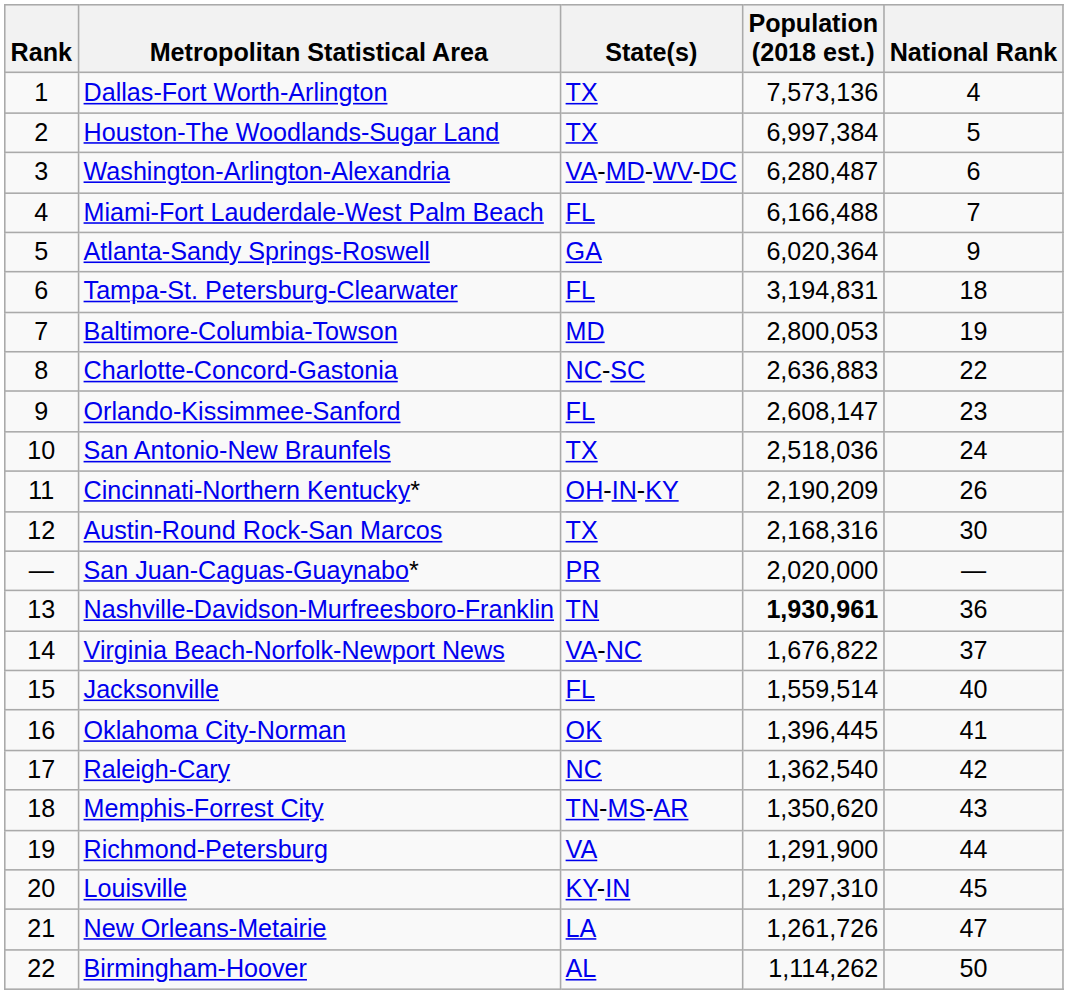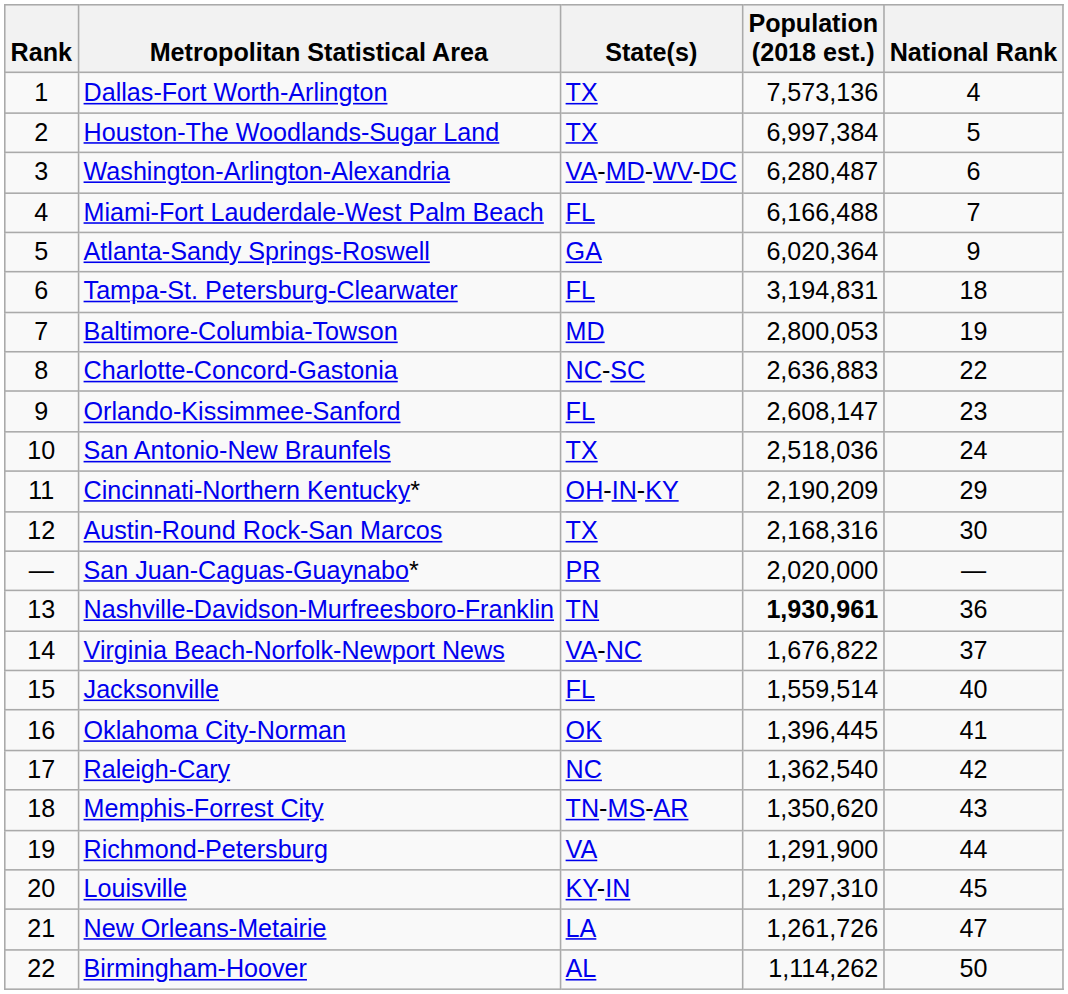 <table class="wikitable sortable">
 <tr>
 <th valign=bottom>Rank</th>
 <th valign=bottom>Metropolitan Statistical Area</th>
 <th valign=bottom>State(s)</th>
 <th valign=bottom>Population<br>(2018 est.)</th>
 <th valign=bottom>National Rank</th>
 </tr>
 <tr>
 <td align=center>1</td>
 <td><a href='#'>Dallas-Fort Worth-Arlington</a></td>
 <td><a href='#'>TX</a></td>
 <td align=right>7,573,136</td>
 <td align=center>4</td>
 </tr>
 <tr>
 <td align=center>2</td>
 <td><a href='#'>Houston-The Woodlands-Sugar Land</a></td>
 <td><a href='#'>TX</a></td>
 <td align=right>6,997,384</td>
 <td align=center>5</td>
 </tr>
 <tr>
 <td align=center>3</td>
 <td><a href='#'>Washington-Arlington-Alexandria</a></td>
 <td><a href='#'>VA</a>-<a href='#'>MD</a>-<a href='#'>WV</a>-<a href='#'>DC</a></td>
 <td align=right>6,280,487</td>
 <td align=center>6</td>
 </tr>
 <tr>
 <td align=center>4</td>
 <td><a href='#'>Miami-Fort Lauderdale-West Palm Beach</a></td>
 <td><a href='#'>FL</a></td>
 <td align=right>6,166,488</td>
 <td align=center>7</td>
 </tr>
 <tr>
 <td align=center>5</td>
 <td><a href='#'>Atlanta-Sandy Springs-Roswell</a></td>
 <td><a href='#'>GA</a></td>
 <td align=right>6,020,364</td>
 <td align=center>9</td>
 </tr>
 <tr>
 <td align=center>6</td>
 <td><a href='#'>Tampa-St. Petersburg-Clearwater</a></td>
 <td><a href='#'>FL</a></td>
 <td align=right>3,194,831</td>
 <td align=center>18</td>
 </tr>
 <tr>
 <td align=center>7</td>
 <td><a href='#'>Baltimore-Columbia-Towson</a></td>
 <td><a href='#'>MD</a></td>
 <td align=right>2,800,053</td>
 <td align=center>19</td>
 </tr>
 <tr>
 <td align=center>8</td>
 <td><a href='#'>Charlotte-Concord-Gastonia</a></td>
 <td><a href='#'>NC</a>-<a href='#'>SC</a></td>
 <td align=right>2,636,883</td>
 <td align=center>22</td>
 </tr>
 <tr>
 <td align=center>9</td>
 <td><a href='#'>Orlando-Kissimmee-Sanford</a></td>
 <td><a href='#'>FL</a></td>
 <td align=right>2,608,147</td>
 <td align=center>23</td>
 </tr>
 <tr>
 <td align=center>10</td>
 <td><a href='#'>San Antonio-New Braunfels</a></td>
 <td><a href='#'>TX</a></td>
 <td align=right>2,518,036</td>
 <td align=center>24</td>
 </tr>
 <tr>
 <td align=center>11</td>
 <td><a href='#'>Cincinnati-Northern Kentucky</a>*</td>
 <td><a href='#'>OH</a>-<a href='#'>IN</a>-<a href='#'>KY</a></td>
 <td align=right>2,190,209</td>
-<td align=center>26</td>
+<td align=center>29</td>
 </tr>
 <tr>
 <td align=center>12</td>
 <td><a href='#'>Austin-Round Rock-San Marcos</a></td>
 <td><a href='#'>TX</a></td>
 <td align=right>2,168,316</td>
 <td align=center>30</td>
 </tr>
 <tr>
 <td align=center>—</td>
 <td><a href='#'>San Juan-Caguas-Guaynabo</a>*</td>
 <td><a href='#'>PR</a></td>
 <td align=right>2,020,000</td>
 <td align=center>—</td>
 </tr>
 <tr>
 <td align=center>13</td>
 <td><a href='#'>Nashville-Davidson-Murfreesboro-Franklin</a></td>
 <td><a href='#'>TN</a></td>
 <td align=right><strong>1,930,961</strong></td>
 <td align=center>36</td>
 </tr>
 <tr>
 <td align=center>14</td>
 <td><a href='#'>Virginia Beach-Norfolk-Newport News</a></td>
 <td><a href='#'>VA</a>-<a href='#'>NC</a></td>
 <td align=right>1,676,822</td>
 <td align=center>37</td>
 </tr>
 <tr>
 <td align=center>15</td>
 <td><a href='#'>Jacksonville</a></td>
 <td><a href='#'>FL</a></td>
 <td align=right>1,559,514</td>
 <td align=center>40</td>
 </tr>
 <tr>
 <td align=center>16</td>
 <td><a href='#'>Oklahoma City-Norman</a></td>
 <td><a href='#'>OK</a></td>
 <td align=right>1,396,445</td>
 <td align=center>41</td>
 </tr>
 <tr>
 <td align=center>17</td>
 <td><a href='#'>Raleigh-Cary</a></td>
 <td><a href='#'>NC</a></td>
 <td align=right>1,362,540</td>
 <td align=center>42</td>
 </tr>
 <tr>
 <td align=center>18</td>
 <td><a href='#'>Memphis-Forrest City</a></td>
 <td><a href='#'>TN</a>-<a href='#'>MS</a>-<a href='#'>AR</a></td>
 <td align=right>1,350,620</td>
 <td align=center>43</td>
 </tr>
 <tr>
 <td align=center>19</td>
 <td><a href='#'>Richmond-Petersburg</a></td>
 <td><a href='#'>VA</a></td>
 <td align=right>1,291,900</td>
 <td align=center>44</td>
 </tr>
 <tr>
 <td align=center>20</td>
 <td><a href='#'>Louisville</a></td>
 <td><a href='#'>KY</a>-<a href='#'>IN</a></td>
 <td align=right>1,297,310</td>
 <td align=center>45</td>
 </tr>
 <tr>
 <td align=center>21</td>
 <td><a href='#'>New Orleans-Metairie</a></td>
 <td><a href='#'>LA</a></td>
 <td align=right>1,261,726</td>
 <td align=center>47</td>
 </tr>
 <tr>
 <td align=center>22</td>
 <td><a href='#'>Birmingham-Hoover</a></td>
 <td><a href='#'>AL</a></td>
 <td align=right>1,114,262</td>
 <td align=center>50</td>
 </tr>
 </table>
